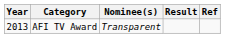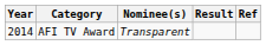 <table class="wikitable">
 <tr>
 <th>Year</th>
 <th>Category</th>
 <th>Nominee(s)</th>
 <th>Result</th>
 <th>Ref</th>
 </tr>
 <tr>
-<td>2013</td>
+<td>2014</td>
 <td>AFI TV Award</td>
 <td><em>Transparent</em></td>
 <td></td>
 <td></td>
 </tr>
 </table>
